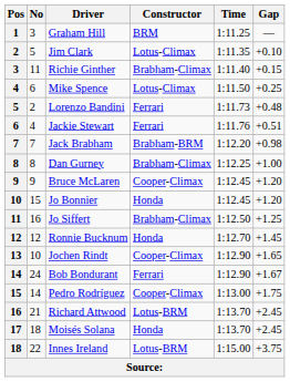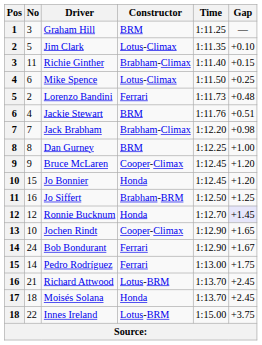 <table class="wikitable sortable" style="font-size: 95%">
 <tr>
 <th>Pos</th>
 <th>No</th>
 <th>Driver</th>
 <th>Constructor</th>
 <th>Time</th>
 <th>Gap</th>
 </tr>
 <tr>
 <th>1</th>
 <td>3</td>
 <td> <a href='#'>Graham Hill</a></td>
 <td><a href='#'>BRM</a></td>
 <td>1:11.25</td>
 <td align="center">—</td>
 </tr>
 <tr>
 <th>2</th>
 <td>5</td>
 <td> <a href='#'>Jim Clark</a></td>
 <td><a href='#'>Lotus</a>-<a href='#'>Climax</a></td>
 <td>1:11.35</td>
 <td>+0.10</td>
 </tr>
 <tr>
 <th>3</th>
 <td>11</td>
 <td> <a href='#'>Richie Ginther</a></td>
 <td><a href='#'>Brabham</a>-<a href='#'>Climax</a></td>
 <td>1:11.40</td>
 <td>+0.15</td>
 </tr>
 <tr>
 <th>4</th>
 <td>6</td>
 <td> <a href='#'>Mike Spence</a></td>
 <td><a href='#'>Lotus</a>-<a href='#'>Climax</a></td>
 <td>1:11.50</td>
 <td>+0.25</td>
 </tr>
 <tr>
 <th>5</th>
 <td>2</td>
 <td> <a href='#'>Lorenzo Bandini</a></td>
 <td><a href='#'>Ferrari</a></td>
 <td>1:11.73</td>
 <td>+0.48</td>
 </tr>
 <tr>
 <th>6</th>
 <td>4</td>
 <td> <a href='#'>Jackie Stewart</a></td>
-<td><a href='#'>Ferrari</a></td>
+<td><a href='#'>BRM</a></td>
 <td>1:11.76</td>
 <td>+0.51</td>
 </tr>
 <tr>
 <th>7</th>
 <td>7</td>
 <td> <a href='#'>Jack Brabham</a></td>
-<td><a href='#'>Brabham</a>-<a href='#'>BRM</a></td>
+<td><a href='#'>Brabham</a>-<a href='#'>Climax</a></td>
 <td>1:12.20</td>
 <td>+0.98</td>
 </tr>
 <tr>
 <th>8</th>
 <td>8</td>
 <td> <a href='#'>Dan Gurney</a></td>
-<td><a href='#'>Brabham</a>-<a href='#'>Climax</a></td>
+<td><a href='#'>BRM</a></td>
 <td>1:12.25</td>
 <td>+1.00</td>
 </tr>
 <tr>
 <th>9</th>
 <td>9</td>
 <td> <a href='#'>Bruce McLaren</a></td>
 <td><a href='#'>Cooper</a>-<a href='#'>Climax</a></td>
 <td>1:12.45</td>
 <td>+1.20</td>
 </tr>
 <tr>
 <th>10</th>
 <td>15</td>
 <td> <a href='#'>Jo Bonnier</a></td>
 <td><a href='#'>Honda</a></td>
 <td>1:12.45</td>
 <td>+1.20</td>
 </tr>
 <tr>
 <th>11</th>
 <td>16</td>
 <td> <a href='#'>Jo Siffert</a></td>
-<td><a href='#'>Brabham</a>-<a href='#'>Climax</a></td>
+<td><a href='#'>Brabham</a>-<a href='#'>BRM</a></td>
 <td>1:12.50</td>
 <td>+1.25</td>
 </tr>
 <tr>
 <th>12</th>
 <td>12</td>
 <td> <a href='#'>Ronnie Bucknum</a></td>
 <td><a href='#'>Honda</a></td>
 <td>1:12.70</td>
-<td>+1.45</td>
+<td style="background: lavender;">+1.45</td>
 </tr>
 <tr>
 <th>13</th>
 <td>10</td>
 <td> <a href='#'>Jochen Rindt</a></td>
 <td><a href='#'>Cooper</a>-<a href='#'>Climax</a></td>
 <td>1:12.90</td>
 <td>+1.65</td>
 </tr>
 <tr>
 <th>14</th>
 <td>24</td>
 <td> <a href='#'>Bob Bondurant</a></td>
 <td><a href='#'>Ferrari</a></td>
 <td>1:12.90</td>
 <td>+1.67</td>
 </tr>
 <tr>
 <th>15</th>
 <td>14</td>
 <td> <a href='#'>Pedro Rodríguez</a></td>
-<td><a href='#'>Cooper</a>-<a href='#'>Climax</a></td>
+<td><a href='#'>Ferrari</a></td>
 <td>1:13.00</td>
 <td>+1.75</td>
 </tr>
 <tr>
 <th>16</th>
 <td>21</td>
 <td> <a href='#'>Richard Attwood</a></td>
 <td><a href='#'>Lotus</a>-<a href='#'>BRM</a></td>
 <td>1:13.70</td>
 <td>+2.45</td>
 </tr>
 <tr>
 <th>17</th>
 <td>18</td>
 <td> <a href='#'>Moisés Solana</a></td>
 <td><a href='#'>Honda</a></td>
 <td>1:13.70</td>
 <td>+2.45</td>
 </tr>
 <tr>
 <th>18</th>
 <td>22</td>
 <td> <a href='#'>Innes Ireland</a></td>
 <td><a href='#'>Lotus</a>-<a href='#'>BRM</a></td>
 <td>1:15.00</td>
 <td>+3.75</td>
 </tr>
 <tr>
 <th colspan="6">Source:</th>
 </tr>
 </table>
